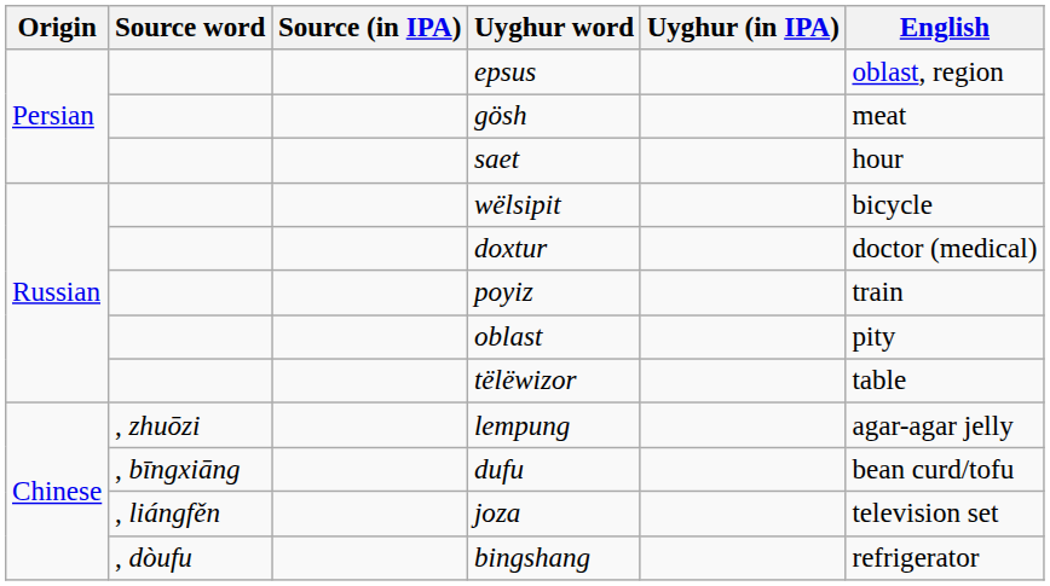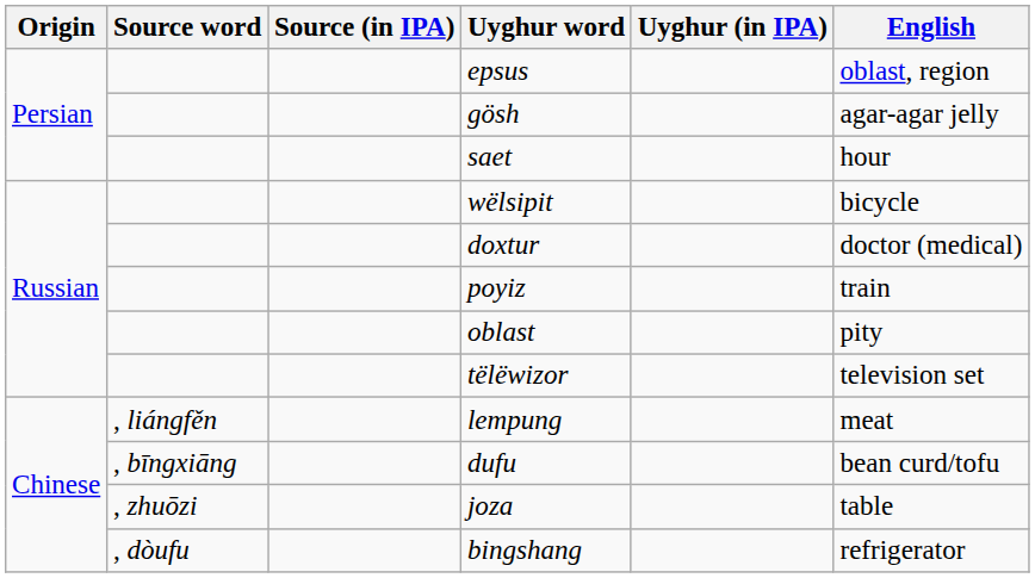 <table class="wikitable">
 <tr>
 <th>Origin</th>
 <th>Source word</th>
 <th>Source (in <a href='#'>IPA</a>)</th>
 <th>Uyghur word</th>
 <th>Uyghur (in <a href='#'>IPA</a>)</th>
 <th><a href='#'>English</a></th>
 </tr>
 <tr>
 <td rowspan="3"><a href='#'>Persian</a></td>
 <td><span></span></td>
 <td></td>
 <td><em>epsus</em> <span></span></td>
 <td></td>
 <td><a href='#'>oblast</a>, region</td>
 </tr>
 <tr>
 <td><span></span></td>
 <td></td>
 <td><em>gösh</em> </td>
 <td></td>
-<td>meat</td>
+<td>agar-agar jelly</td>
 </tr>
 <tr>
 <td><span></span></td>
 <td></td>
 <td><em>saet</em> <span></span></td>
 <td></td>
 <td>hour</td>
 </tr>
 <tr>
 <td rowspan="5"><a href='#'>Russian</a></td>
 <td></td>
 <td></td>
 <td><em>wëlsipit</em> <span></span></td>
 <td></td>
 <td>bicycle</td>
 </tr>
 <tr>
 <td></td>
 <td></td>
 <td><em>doxtur</em> <span></span></td>
 <td></td>
 <td>doctor (medical)</td>
 </tr>
 <tr>
 <td></td>
 <td></td>
 <td><em>poyiz</em> <span></span></td>
 <td></td>
 <td>train</td>
 </tr>
 <tr>
 <td></td>
 <td></td>
 <td><em>oblast</em> <span></span></td>
 <td></td>
 <td>pity</td>
 </tr>
 <tr>
 <td></td>
 <td></td>
 <td><em>tëlëwizor</em> <span></span></td>
 <td></td>
-<td>table</td>
+<td>television set</td>
 </tr>
 <tr>
 <td rowspan="5"><a href='#'>Chinese</a></td>
-<td>, <em>zhuōzi</em></td>
+<td>, <em>liángfěn</em></td>
 <td></td>
 <td><em>lempung</em> <span></span></td>
 <td></td>
-<td>agar-agar jelly</td>
+<td>meat</td>
 </tr>
 <tr>
 <td>, <em>bīngxiāng</em></td>
 <td></td>
 <td><em>dufu</em> <span></span></td>
 <td></td>
 <td>bean curd/tofu</td>
 </tr>
 <tr>
-<td>, <em>liángfěn</em></td>
+<td>, <em>zhuōzi</em></td>
 <td></td>
 <td><em>joza</em> <span></span></td>
 <td></td>
-<td>television set</td>
+<td>table</td>
 </tr>
 <tr>
 <td>, <em>dòufu</em></td>
 <td></td>
 <td><em>bingshang</em> <span></span></td>
 <td></td>
 <td>refrigerator</td>
 </tr>
 </table>
